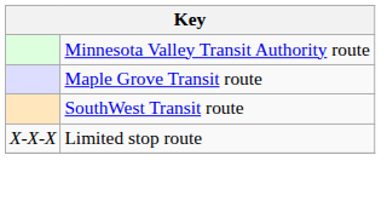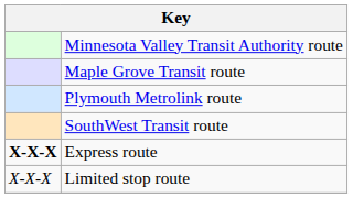 <table class="wikitable collapsible collapsed">
 <tr>
 <th colspan=2>Key</th>
 </tr>
 <tr>
 <td style="background-color:#DDFFDD"></td>
 <td><a href='#'>Minnesota Valley Transit Authority</a> route</td>
 </tr>
 <tr>
 <td style="background-color:#DDDDFF"></td>
 <td><a href='#'>Maple Grove Transit</a> route</td>
 </tr>
 <tr>
+<td style="background-color:#D0E7FF"></td>
+<td><a href='#'>Plymouth Metrolink</a> route</td>
+</tr>
+<tr>
 <td style="background-color:#FFE6BD"></td>
 <td><a href='#'>SouthWest Transit</a> route</td>
+</tr>
+<tr>
+<td><strong>X-X-X</strong></td>
+<td>Express route</td>
 </tr>
 <tr>
 <td><em>X-X-X</em></td>
 <td>Limited stop route</td>
 </tr>
 <tr>
 </tr>
 </table>
